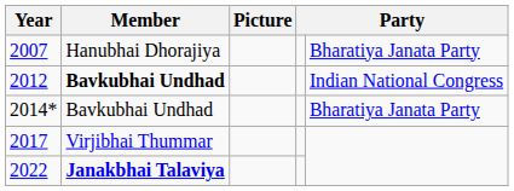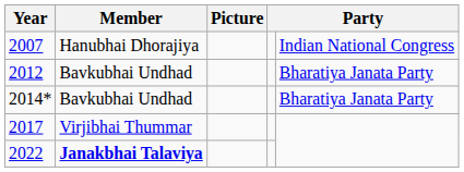 <table class="wikitable sortable">
 <tr>
 <th>Year</th>
 <th>Member</th>
 <th>Picture</th>
 <th colspan="2">Party</th>
 </tr>
 <tr>
 <td><a href='#'>2007</a></td>
 <td>Hanubhai Dhorajiya</td>
 <td></td>
 <td></td>
-<td><a href='#'>Bharatiya Janata Party</a></td>
+<td><a href='#'>Indian National Congress</a></td>
 </tr>
 <tr>
 <td><a href='#'>2012</a></td>
-<td><strong>Bavkubhai Undhad</strong></td>
+<td>Bavkubhai Undhad</td>
 <td></td>
 <td></td>
-<td><a href='#'>Indian National Congress</a></td>
+<td><a href='#'>Bharatiya Janata Party</a></td>
 </tr>
 <tr>
 <td>2014*</td>
 <td>Bavkubhai Undhad</td>
 <td></td>
 <td></td>
 <td><a href='#'>Bharatiya Janata Party</a></td>
 </tr>
 <tr>
 <td><a href='#'>2017</a></td>
 <td><a href='#'>Virjibhai Thummar</a></td>
 <td></td>
 <td></td>
 </tr>
 <tr>
 <td><a href='#'>2022</a></td>
 <td><strong><a href='#'>Janakbhai Talaviya</a></strong></td>
 <td></td>
 <td></td>
 </tr>
 </table>
